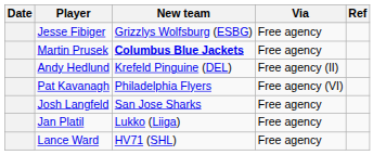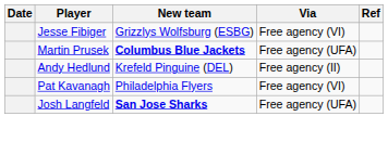 <table class="wikitable plainrowheaders">
 <tr style="background:#ddd; text-align:center;">
 <th>Date</th>
 <th>Player</th>
 <th>New team</th>
 <th>Via</th>
 <th>Ref</th>
 </tr>
 <tr>
 <th scope="row"></th>
 <td><a href='#'>Jesse Fibiger</a></td>
 <td><a href='#'>Grizzlys Wolfsburg</a> (<a href='#'>ESBG</a>)</td>
-<td>Free agency</td>
+<td>Free agency (VI)</td>
 <td></td>
 </tr>
 <tr>
 <th scope="row"></th>
 <td><a href='#'>Martin Prusek</a></td>
 <td><strong><a href='#'>Columbus Blue Jackets</a></strong></td>
-<td>Free agency</td>
+<td>Free agency (UFA)</td>
 <td></td>
 </tr>
 <tr>
 <th scope="row"></th>
 <td><a href='#'>Andy Hedlund</a></td>
 <td><a href='#'>Krefeld Pinguine</a> (<a href='#'>DEL</a>)</td>
 <td>Free agency (II)</td>
 <td></td>
 </tr>
 <tr>
 <th scope="row"></th>
 <td><a href='#'>Pat Kavanagh</a></td>
 <td><a href='#'>Philadelphia Flyers</a></td>
 <td>Free agency (VI)</td>
 <td></td>
 </tr>
 <tr>
 <th scope="row"></th>
 <td><a href='#'>Josh Langfeld</a></td>
-<td><a href='#'>San Jose Sharks</a></td>
-<td>Free agency</td>
-<td></td>
-</tr>
-<tr>
-<th scope="row"></th>
-<td><a href='#'>Jan Platil</a></td>
-<td><a href='#'>Lukko</a> (<a href='#'>Liiga</a>)</td>
-<td>Free agency</td>
-<td></td>
-</tr>
-<tr>
-<th scope="row"></th>
-<td><a href='#'>Lance Ward</a></td>
-<td><a href='#'>HV71</a> (<a href='#'>SHL</a>)</td>
-<td>Free agency</td>
+<td><strong><a href='#'>San Jose Sharks</a></strong></td>
+<td>Free agency (UFA)</td>
 <td></td>
 </tr>
 </table>
